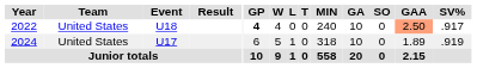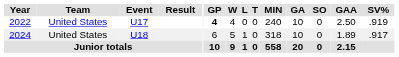 <table border="0" cellpadding="1" cellspacing="0" ID="Table3" style="text-align:center; width:40em;">
 <tr bgcolor="#e0e0e0">
 <th>Year</th>
 <th>Team</th>
 <th>Event</th>
 <th>Result</th>
 <th rowspan="99" bgcolor="#ffffff"></th>
 <th>GP</th>
 <th>W</th>
 <th>L</th>
 <th>T</th>
 <th>MIN</th>
 <th>GA</th>
 <th>SO</th>
 <th>GAA</th>
 <th>SV%</th>
 </tr>
 <tr>
 <td><a href='#'>2022</a></td>
 <td><a href='#'>United States</a></td>
-<td><a href='#'>U18</a></td>
+<td><a href='#'>U17</a></td>
 <td></td>
 <td><strong>4</strong></td>
 <td>4</td>
 <td>0</td>
 <td>0</td>
 <td>240</td>
 <td>10</td>
 <td>0</td>
-<td style="background: lightsalmon;">2.50</td>
-<td>.917</td>
+<td>2.50</td>
+<td>.919</td>
 </tr>
 <tr bgcolor= "f0f0f0">
 <td><a href='#'>2024</a></td>
 <td>United States</td>
-<td><a href='#'>U17</a></td>
+<td><a href='#'>U18</a></td>
 <td></td>
 <td>6</td>
 <td>5</td>
 <td>1</td>
 <td>0</td>
 <td>318</td>
 <td>10</td>
 <td>0</td>
 <td>1.89</td>
-<td>.919</td>
+<td>.917</td>
 </tr>
 <tr bgcolor="#e0e0e0">
 <th colspan="4">Junior totals</th>
 <th>10</th>
 <th>9</th>
 <th>1</th>
 <th>0</th>
 <th>558</th>
 <th>20</th>
 <th>0</th>
 <th>2.15</th>
 <th></th>
 </tr>
 </table>
